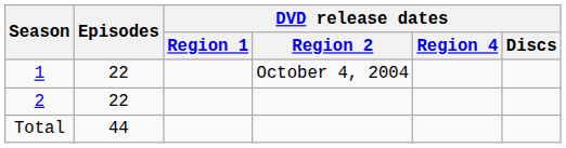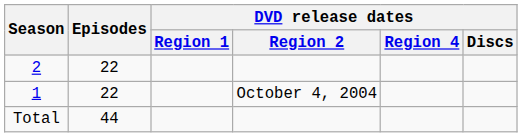 <table class="wikitable plainrowheaders" style="text-align: center;">
 <tr>
 <th scope="col" rowspan="2">Season</th>
 <th scope="col" rowspan="2">Episodes</th>
 <th scope="col" colspan="4"><a href='#'>DVD</a> release dates</th>
 </tr>
 <tr>
 <th scope="col"><a href='#'>Region 1</a></th>
 <th scope="col"><a href='#'>Region 2</a></th>
 <th scope="col"><a href='#'>Region 4</a></th>
 <th scope="col">Discs</th>
 </tr>
 <tr>
+<td scope="row"><a href='#'>2</a></td>
+<td>22</td>
+<td></td>
+<td></td>
+<td></td>
+<td></td>
+</tr>
+<tr>
 <td scope="row"><a href='#'>1</a></td>
 <td>22</td>
 <td></td>
 <td>October 4, 2004</td>
-<td></td>
-<td></td>
-</tr>
-<tr>
-<td scope="row"><a href='#'>2</a></td>
-<td>22</td>
-<td></td>
-<td></td>
 <td></td>
 <td></td>
 </tr>
 <tr>
 <td scope="row">Total</td>
 <td>44</td>
 <td></td>
 <td></td>
 <td></td>
 <td></td>
 </tr>
 </table>
